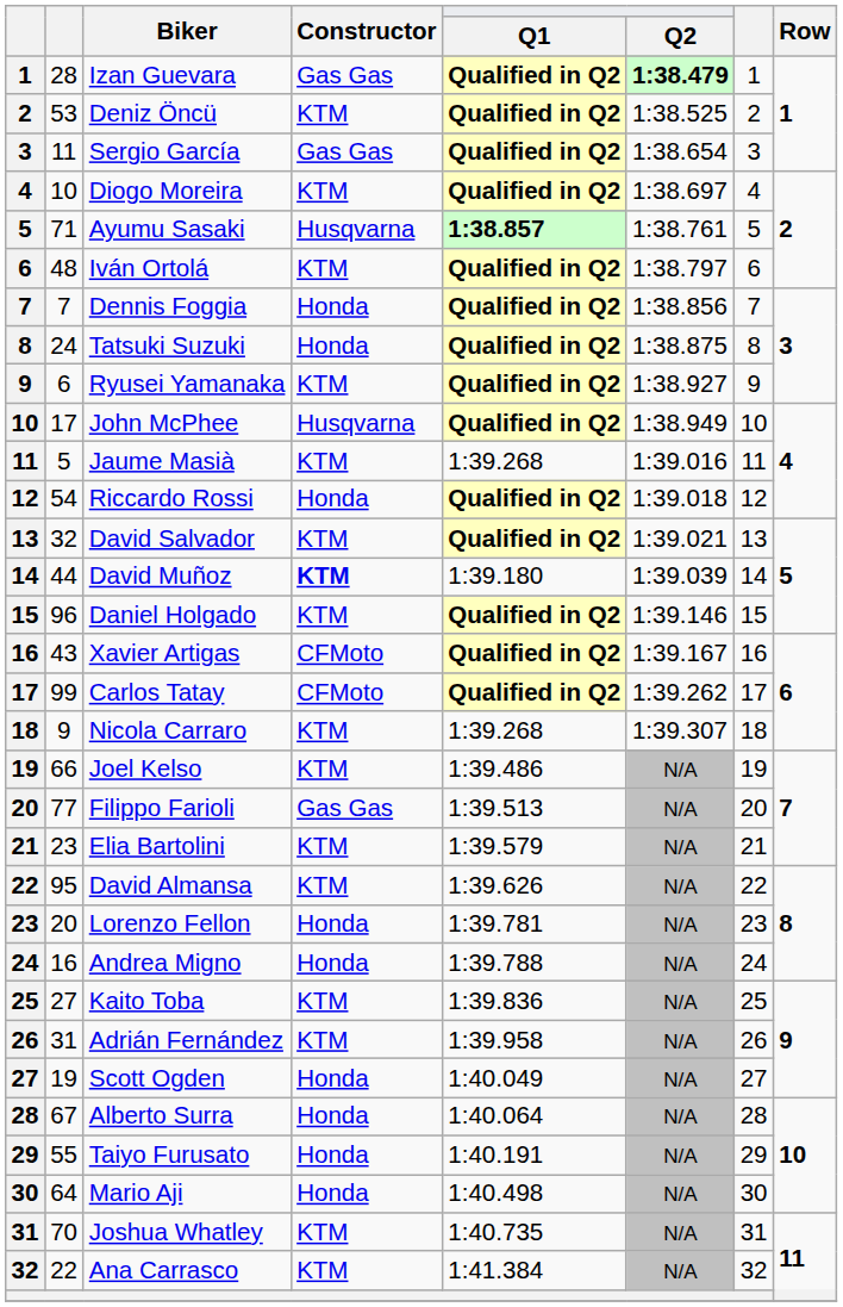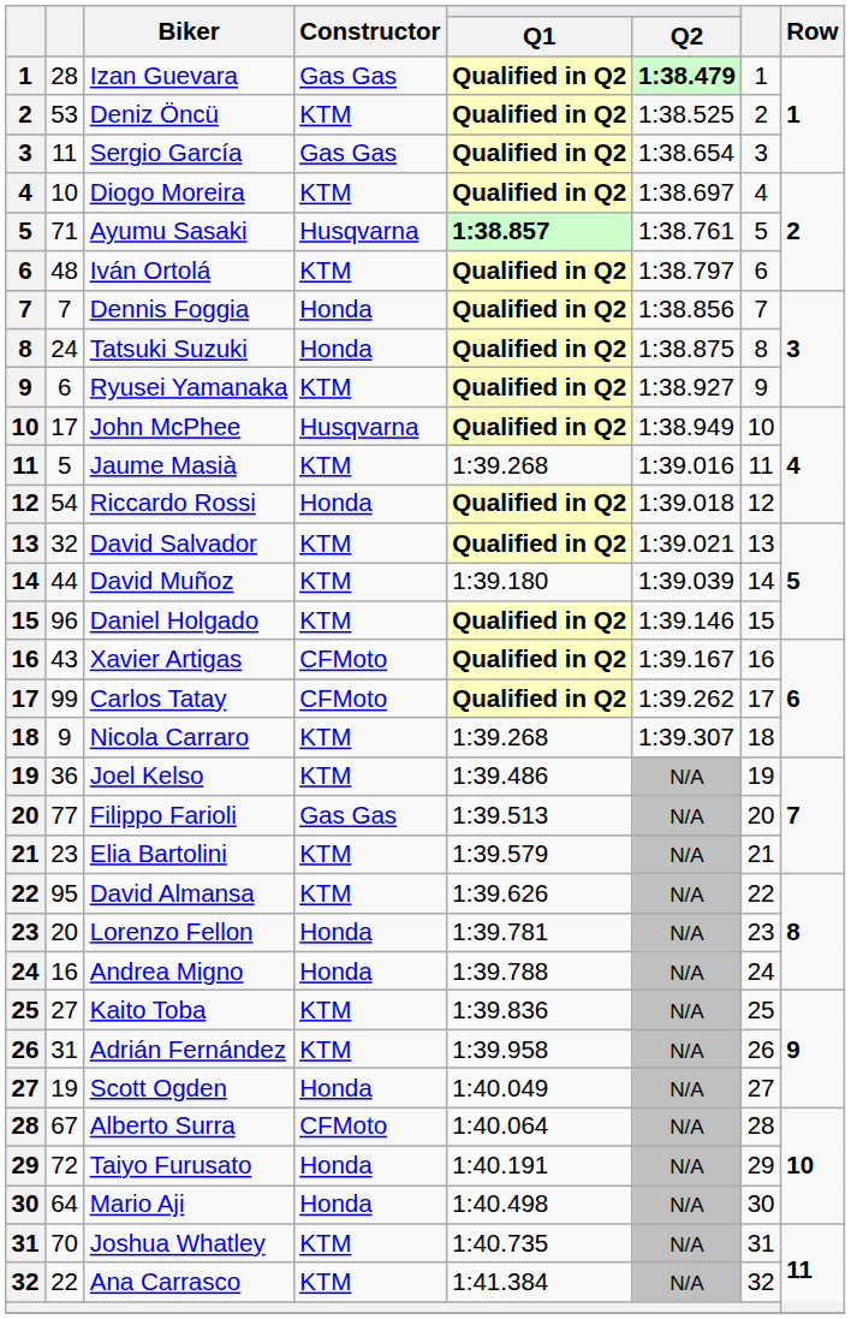 <table class="wikitable sortable" style="font-size: 85%;">
 <tr>
 <th rowspan="2"></th>
 <th rowspan="2"></th>
 <th rowspan="2">Biker</th>
 <th rowspan="2">Constructor</th>
 <th colspan="2" style="background:#eaecf0; text-align:center;"></th>
 <th rowspan="2"></th>
 <th rowspan="2">Row</th>
 </tr>
 <tr>
 <th scope="col">Q1</th>
 <th scope="col">Q2</th>
 </tr>
 <tr>
 <th scope="row">1</th>
 <td align="center">28</td>
 <td> <a href='#'>Izan Guevara</a></td>
 <td><a href='#'>Gas Gas</a></td>
 <td style="background:#ffffbf;"><strong>Qualified in Q2</strong></td>
 <td style="background:#ccffcc;"><strong>1:38.479</strong></td>
 <td align="center">1</td>
 <td rowspan="3"><strong>1</strong></td>
 </tr>
 <tr>
 <th scope="row">2</th>
 <td align="center">53</td>
 <td> <a href='#'>Deniz Öncü</a></td>
 <td><a href='#'>KTM</a></td>
 <td style="background:#ffffbf;"><strong>Qualified in Q2</strong></td>
 <td>1:38.525</td>
 <td align="center">2</td>
 </tr>
 <tr>
 <th scope="row">3</th>
 <td align="center">11</td>
 <td> <a href='#'>Sergio García</a></td>
 <td><a href='#'>Gas Gas</a></td>
 <td style="background:#ffffbf;"><strong>Qualified in Q2</strong></td>
 <td>1:38.654</td>
 <td align="center">3</td>
 </tr>
 <tr>
 <th scope="row">4</th>
 <td align="center">10</td>
 <td> <a href='#'>Diogo Moreira</a></td>
 <td><a href='#'>KTM</a></td>
 <td style="background:#ffffbf;"><strong>Qualified in Q2</strong></td>
 <td>1:38.697</td>
 <td align="center">4</td>
 <td rowspan="3"><strong>2</strong></td>
 </tr>
 <tr>
 <th scope="row">5</th>
 <td align="center">71</td>
 <td> <a href='#'>Ayumu Sasaki</a></td>
 <td><a href='#'>Husqvarna</a></td>
 <td style="background:#ccffcc;"><strong>1:38.857</strong></td>
 <td>1:38.761</td>
 <td align="center">5</td>
 </tr>
 <tr>
 <th scope="row">6</th>
 <td align="center">48</td>
 <td> <a href='#'>Iván Ortolá</a></td>
 <td><a href='#'>KTM</a></td>
 <td style="background:#ffffbf;"><strong>Qualified in Q2</strong></td>
 <td>1:38.797</td>
 <td align="center">6</td>
 </tr>
 <tr>
 <th scope="row">7</th>
 <td align="center">7</td>
 <td> <a href='#'>Dennis Foggia</a></td>
 <td><a href='#'>Honda</a></td>
 <td style="background:#ffffbf;"><strong>Qualified in Q2</strong></td>
 <td>1:38.856</td>
 <td align="center">7</td>
 <td rowspan="3"><strong>3</strong></td>
 </tr>
 <tr>
 <th scope="row">8</th>
 <td align="center">24</td>
 <td> <a href='#'>Tatsuki Suzuki</a></td>
 <td><a href='#'>Honda</a></td>
 <td style="background:#ffffbf;"><strong>Qualified in Q2</strong></td>
 <td>1:38.875</td>
 <td align="center">8</td>
 </tr>
 <tr>
 <th scope="row">9</th>
 <td align="center">6</td>
 <td> <a href='#'>Ryusei Yamanaka</a></td>
 <td><a href='#'>KTM</a></td>
 <td style="background:#ffffbf;"><strong>Qualified in Q2</strong></td>
 <td>1:38.927</td>
 <td align="center">9</td>
 </tr>
 <tr>
 <th scope="row">10</th>
 <td align="center">17</td>
 <td> <a href='#'>John McPhee</a></td>
 <td><a href='#'>Husqvarna</a></td>
 <td style="background:#ffffbf;"><strong>Qualified in Q2</strong></td>
 <td>1:38.949</td>
 <td align="center">10</td>
 <td rowspan="3"><strong>4</strong></td>
 </tr>
 <tr>
 <th scope="row">11</th>
 <td align="center">5</td>
 <td> <a href='#'>Jaume Masià</a></td>
 <td><a href='#'>KTM</a></td>
 <td>1:39.268</td>
 <td>1:39.016</td>
 <td align="center">11</td>
 </tr>
 <tr>
 <th scope="row">12</th>
 <td align="center">54</td>
 <td> <a href='#'>Riccardo Rossi</a></td>
 <td><a href='#'>Honda</a></td>
 <td style="background:#ffffbf;"><strong>Qualified in Q2</strong></td>
 <td>1:39.018</td>
 <td align="center">12</td>
 </tr>
 <tr>
 <th scope="row">13</th>
 <td align="center">32</td>
 <td> <a href='#'>David Salvador</a></td>
 <td><a href='#'>KTM</a></td>
 <td style="background:#ffffbf;"><strong>Qualified in Q2</strong></td>
 <td>1:39.021</td>
 <td align="center">13</td>
 <td rowspan="3"><strong>5</strong></td>
 </tr>
 <tr>
 <th scope="row">14</th>
 <td align="center">44</td>
 <td> <a href='#'>David Muñoz</a></td>
-<td><strong><a href='#'>KTM</a></strong></td>
+<td><a href='#'>KTM</a></td>
 <td>1:39.180</td>
 <td>1:39.039</td>
 <td align="center">14</td>
 </tr>
 <tr>
 <th scope="row">15</th>
 <td align="center">96</td>
 <td> <a href='#'>Daniel Holgado</a></td>
 <td><a href='#'>KTM</a></td>
 <td style="background:#ffffbf;"><strong>Qualified in Q2</strong></td>
 <td>1:39.146</td>
 <td align="center">15</td>
 </tr>
 <tr>
 <th scope="row">16</th>
 <td align="center">43</td>
 <td> <a href='#'>Xavier Artigas</a></td>
 <td><a href='#'>CFMoto</a></td>
 <td style="background:#ffffbf;"><strong>Qualified in Q2</strong></td>
 <td>1:39.167</td>
 <td align="center">16</td>
 <td rowspan="3"><strong>6</strong></td>
 </tr>
 <tr>
 <th scope="row">17</th>
 <td align="center">99</td>
 <td> <a href='#'>Carlos Tatay</a></td>
 <td><a href='#'>CFMoto</a></td>
 <td style="background:#ffffbf;"><strong>Qualified in Q2</strong></td>
 <td>1:39.262</td>
 <td align="center">17</td>
 </tr>
 <tr>
 <th scope="row">18</th>
 <td align="center">9</td>
 <td> <a href='#'>Nicola Carraro</a></td>
 <td><a href='#'>KTM</a></td>
 <td>1:39.268</td>
 <td>1:39.307</td>
 <td align="center">18</td>
 </tr>
 <tr>
 <th scope="row">19</th>
-<td align="center">66</td>
+<td align="center">36</td>
 <td> <a href='#'>Joel Kelso</a></td>
 <td><a href='#'>KTM</a></td>
 <td>1:39.486</td>
 <td style="background: silver" align="center" data-sort-value="19"><small>N/A</small></td>
 <td align="center">19</td>
 <td rowspan="3"><strong>7</strong></td>
 </tr>
 <tr>
 <th scope="row">20</th>
 <td align="center">77</td>
 <td> <a href='#'>Filippo Farioli</a></td>
 <td><a href='#'>Gas Gas</a></td>
 <td>1:39.513</td>
 <td style="background: silver" align="center" data-sort-value="20"><small>N/A</small></td>
 <td align="center">20</td>
 </tr>
 <tr>
 <th scope="row">21</th>
 <td align="center">23</td>
 <td> <a href='#'>Elia Bartolini</a></td>
 <td><a href='#'>KTM</a></td>
 <td>1:39.579</td>
 <td style="background: silver" align="center" data-sort-value="21"><small>N/A</small></td>
 <td align="center">21</td>
 </tr>
 <tr>
 <th scope="row">22</th>
 <td align="center">95</td>
 <td> <a href='#'>David Almansa</a></td>
 <td><a href='#'>KTM</a></td>
 <td>1:39.626</td>
 <td style="background: silver" align="center" data-sort-value="22"><small>N/A</small></td>
 <td align="center">22</td>
 <td rowspan="3"><strong>8</strong></td>
 </tr>
 <tr>
 <th scope="row">23</th>
 <td align="center">20</td>
 <td> <a href='#'>Lorenzo Fellon</a></td>
 <td><a href='#'>Honda</a></td>
 <td>1:39.781</td>
 <td style="background: silver" align="center" data-sort-value="23"><small>N/A</small></td>
 <td align="center">23</td>
 </tr>
 <tr>
 <th scope="row">24</th>
 <td align="center">16</td>
 <td> <a href='#'>Andrea Migno</a></td>
 <td><a href='#'>Honda</a></td>
 <td>1:39.788</td>
 <td style="background: silver" align="center" data-sort-value="25"><small>N/A</small></td>
 <td align="center">24</td>
 </tr>
 <tr>
 <th scope="row">25</th>
 <td align="center">27</td>
 <td> <a href='#'>Kaito Toba</a></td>
 <td><a href='#'>KTM</a></td>
 <td>1:39.836</td>
 <td style="background: silver" align="center" data-sort-value="26"><small>N/A</small></td>
 <td align="center">25</td>
 <td rowspan="3"><strong>9</strong></td>
 </tr>
 <tr>
 <th scope="row">26</th>
 <td align="center">31</td>
 <td> <a href='#'>Adrián Fernández</a></td>
 <td><a href='#'>KTM</a></td>
 <td>1:39.958</td>
 <td style="background: silver" align="center" data-sort-value="27"><small>N/A</small></td>
 <td align="center">26</td>
 </tr>
 <tr>
 <th scope="row">27</th>
 <td align="center">19</td>
 <td> <a href='#'>Scott Ogden</a></td>
 <td><a href='#'>Honda</a></td>
 <td>1:40.049</td>
 <td style="background: silver" align="center" data-sort-value="28"><small>N/A</small></td>
 <td align="center">27</td>
 </tr>
 <tr>
 <th scope="row">28</th>
 <td align="center">67</td>
 <td> <a href='#'>Alberto Surra</a></td>
-<td><a href='#'>Honda</a></td>
+<td><a href='#'>CFMoto</a></td>
 <td>1:40.064</td>
 <td style="background: silver" align="center" data-sort-value="29"><small>N/A</small></td>
 <td align="center">28</td>
 <td rowspan="3"><strong>10</strong></td>
 </tr>
 <tr>
 <th scope="row">29</th>
-<td align="center">55</td>
+<td align="center">72</td>
 <td> <a href='#'>Taiyo Furusato</a></td>
 <td><a href='#'>Honda</a></td>
 <td>1:40.191</td>
 <td style="background: silver" align="center" data-sort-value="29"><small>N/A</small></td>
 <td align="center">29</td>
 </tr>
 <tr>
 <th scope="row">30</th>
 <td align="center">64</td>
 <td> <a href='#'>Mario Aji</a></td>
 <td><a href='#'>Honda</a></td>
 <td>1:40.498</td>
 <td style="background: silver" align="center" data-sort-value="30"><small>N/A</small></td>
 <td align="center">30</td>
 </tr>
 <tr>
 <th scope="row">31</th>
 <td align="center">70</td>
 <td> <a href='#'>Joshua Whatley</a></td>
 <td><a href='#'>KTM</a></td>
 <td>1:40.735</td>
 <td style="background: silver" align="center" data-sort-value="30"><small>N/A</small></td>
 <td align="center">31</td>
 <td rowspan="3"><strong>11</strong></td>
 </tr>
 <tr>
 <th scope="row">32</th>
 <td align="center">22</td>
 <td> <a href='#'>Ana Carrasco</a></td>
 <td><a href='#'>KTM</a></td>
 <td>1:41.384</td>
 <td style="background: silver" align="center" data-sort-value="29"><small>N/A</small></td>
 <td align="center">32</td>
 </tr>
 <tr>
 <th colspan="8"></th>
 </tr>
 <tr>
 </tr>
 </table>
